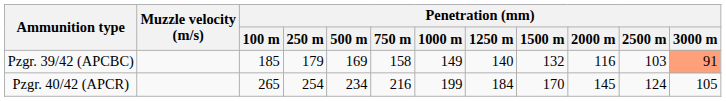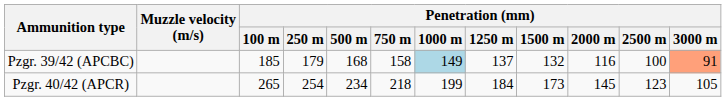 <table class="wikitable" style="text-align:right;">
 <tr>
 <th rowspan=2>Ammunition type</th>
 <th rowspan=2>Muzzle velocity<br>(m/s)</th>
 <th colspan=11>Penetration (mm)</th>
 </tr>
 <tr>
 <th>100 m</th>
 <th>250 m</th>
 <th>500 m</th>
 <th>750 m</th>
 <th>1000 m</th>
 <th>1250 m</th>
 <th>1500 m</th>
 <th>2000 m</th>
 <th>2500 m</th>
 <th>3000 m</th>
 </tr>
 <tr>
 <td style="text-align:center">Pzgr. 39/42 (APCBC)</td>
 <td style="text-align:center"></td>
 <td>185</td>
 <td>179</td>
-<td>169</td>
+<td>168</td>
 <td>158</td>
-<td>149</td>
-<td>140</td>
+<td style="background: lightblue;">149</td>
+<td>137</td>
 <td>132</td>
 <td>116</td>
-<td>103</td>
+<td>100</td>
 <td style="background: lightsalmon;">91</td>
 </tr>
 <tr>
 <td style="text-align:center">Pzgr. 40/42 (APCR)</td>
 <td style="text-align:center"></td>
 <td>265</td>
 <td>254</td>
 <td>234</td>
-<td>216</td>
+<td>218</td>
 <td>199</td>
 <td>184</td>
-<td>170</td>
+<td>173</td>
 <td>145</td>
-<td>124</td>
+<td>123</td>
 <td>105</td>
 </tr>
 </table>
